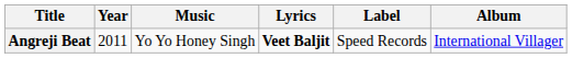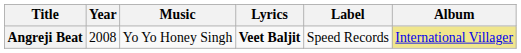 <table class="wikitable plainrowheaders"style="text-align:center;">
 <tr>
 <th>Title</th>
 <th>Year</th>
 <th>Music</th>
 <th>Lyrics</th>
 <th>Label</th>
 <th>Album</th>
 </tr>
 <tr>
 <th scope="row">Angreji Beat<br></th>
-<td>2011</td>
+<td>2008</td>
 <td>Yo Yo Honey Singh</td>
 <td><strong>Veet Baljit</strong></td>
 <td>Speed Records</td>
-<td><a href='#'>International Villager</a></td>
+<td style="background: khaki;"><a href='#'>International Villager</a></td>
 </tr>
 </table>
